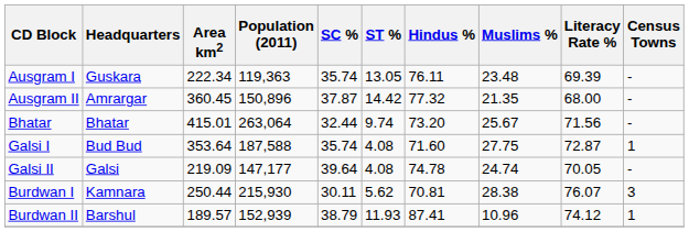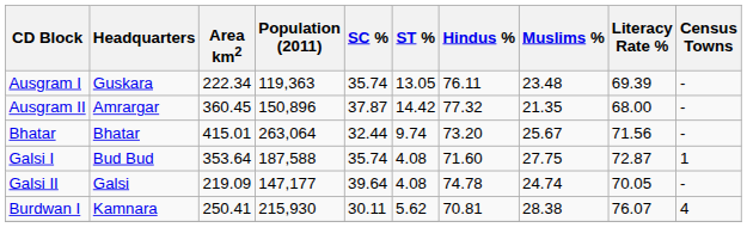 <table class="wikitable sortable">
 <tr>
 <th>CD Block</th>
 <th>Headquarters</th>
 <th><br>Area<br>km<sup>2</sup></th>
 <th>Population<br>(2011)</th>
 <th><a href='#'>SC</a> %</th>
 <th><a href='#'>ST</a> %</th>
 <th><a href='#'>Hindus</a> %</th>
 <th><a href='#'>Muslims</a> %</th>
 <th>Literacy<br> Rate %</th>
 <th>Census<br>Towns</th>
 </tr>
 <tr>
 <td><a href='#'>Ausgram I</a></td>
 <td><a href='#'>Guskara</a></td>
 <td>222.34</td>
 <td>119,363</td>
 <td>35.74</td>
 <td>13.05</td>
 <td>76.11</td>
 <td>23.48</td>
 <td>69.39</td>
 <td>-</td>
 </tr>
 <tr>
 <td><a href='#'>Ausgram II</a></td>
 <td><a href='#'>Amrargar</a></td>
 <td>360.45</td>
 <td>150,896</td>
 <td>37.87</td>
 <td>14.42</td>
 <td>77.32</td>
 <td>21.35</td>
 <td>68.00</td>
 <td>-</td>
 </tr>
 <tr>
 <td><a href='#'>Bhatar</a></td>
 <td><a href='#'>Bhatar</a></td>
 <td>415.01</td>
 <td>263,064</td>
 <td>32.44</td>
 <td>9.74</td>
 <td>73.20</td>
 <td>25.67</td>
 <td>71.56</td>
 <td>-</td>
 </tr>
 <tr>
 <td><a href='#'>Galsi I</a></td>
 <td><a href='#'>Bud Bud</a></td>
 <td>353.64</td>
 <td>187,588</td>
 <td>35.74</td>
 <td>4.08</td>
 <td>71.60</td>
 <td>27.75</td>
 <td>72.87</td>
 <td>1</td>
 </tr>
 <tr>
 <td><a href='#'>Galsi II</a></td>
 <td><a href='#'>Galsi</a></td>
 <td>219.09</td>
 <td>147,177</td>
 <td>39.64</td>
 <td>4.08</td>
 <td>74.78</td>
 <td>24.74</td>
 <td>70.05</td>
 <td>-</td>
 </tr>
 <tr>
 <td><a href='#'>Burdwan I</a></td>
 <td><a href='#'>Kamnara</a></td>
-<td>250.44</td>
+<td>250.41</td>
 <td>215,930</td>
 <td>30.11</td>
 <td>5.62</td>
 <td>70.81</td>
 <td>28.38</td>
 <td>76.07</td>
-<td>3</td>
-</tr>
-<tr>
-<td><a href='#'>Burdwan II</a></td>
-<td><a href='#'>Barshul</a></td>
-<td>189.57</td>
-<td>152,939</td>
-<td>38.79</td>
-<td>11.93</td>
-<td>87.41</td>
-<td>10.96</td>
-<td>74.12</td>
-<td>1</td>
+<td>4</td>
 </tr>
 <tr>
 </tr>
 </table>
